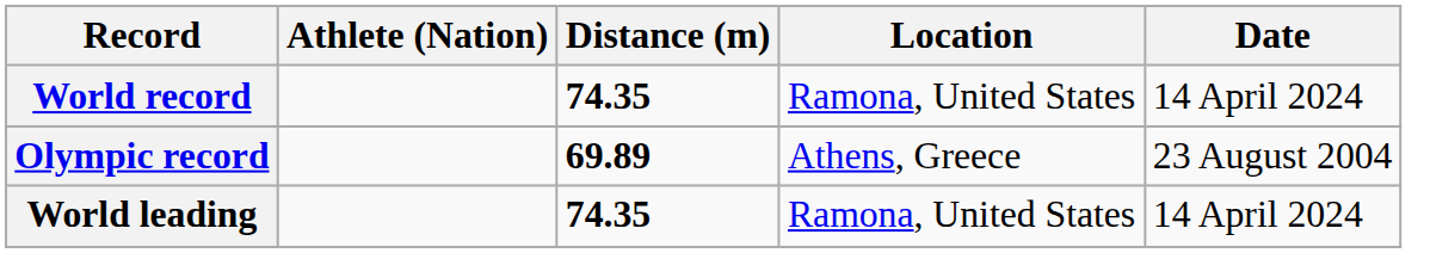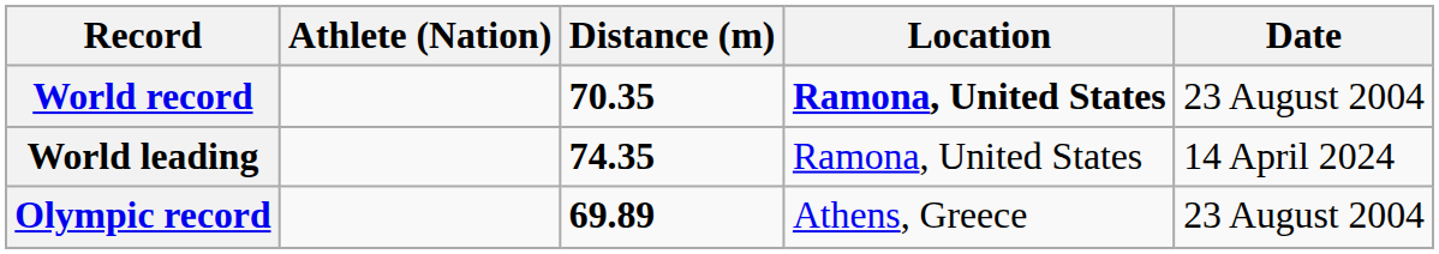 <table class="wikitable">
 <tr>
 <th>Record</th>
 <th>Athlete (Nation)</th>
 <th>Distance (m)</th>
 <th>Location</th>
 <th>Date</th>
 </tr>
 <tr>
 <th><a href='#'>World record</a></th>
+<td></td>
+<td><strong>70.35</strong></td>
+<td><strong><a href='#'>Ramona</a>, United States</strong></td>
+<td>23 August 2004</td>
+</tr>
+<tr>
+<th>World leading</th>
 <td></td>
 <td><strong>74.35</strong></td>
 <td><a href='#'>Ramona</a>, United States</td>
 <td>14 April 2024</td>
 </tr>
 <tr>
 <th><a href='#'>Olympic record</a></th>
 <td></td>
 <td><strong>69.89</strong></td>
 <td><a href='#'>Athens</a>, Greece</td>
 <td>23 August 2004</td>
 </tr>
-<tr>
-<th>World leading</th>
-<td></td>
-<td><strong>74.35</strong></td>
-<td><a href='#'>Ramona</a>, United States</td>
-<td>14 April 2024</td>
-</tr>
 </table>
